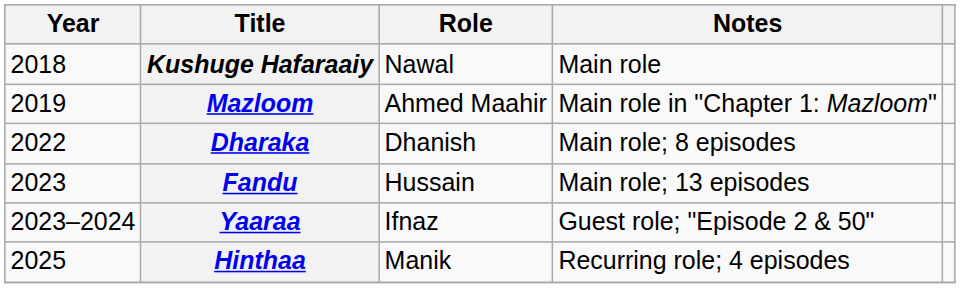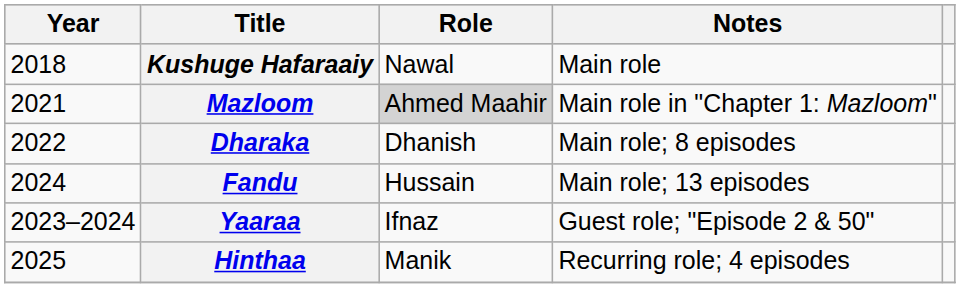 <table class="wikitable sortable plainrowheaders">
 <tr style="background:#ccc; text-align:center;">
 <th scope="col">Year</th>
 <th scope="col">Title</th>
 <th scope="col">Role</th>
 <th scope="col">Notes</th>
 <th scope="col" class="unsortable"></th>
 </tr>
 <tr>
 <td>2018</td>
 <th scope="row"><em>Kushuge Hafaraaiy</em></th>
 <td>Nawal</td>
 <td>Main role</td>
 <td style="text-align: center;"></td>
 </tr>
 <tr>
-<td>2019</td>
+<td>2021</td>
 <th scope="row"><em><a href='#'>Mazloom</a></em></th>
-<td>Ahmed Maahir</td>
+<td style="background: lightgrey;">Ahmed Maahir</td>
 <td>Main role in "Chapter 1: <em>Mazloom</em>"</td>
 <td style="text-align: center;"></td>
 </tr>
 <tr>
 <td>2022</td>
 <th scope="row"><em><a href='#'>Dharaka</a></em></th>
 <td>Dhanish</td>
 <td>Main role; 8 episodes</td>
 <td style="text-align: center;"></td>
 </tr>
 <tr>
-<td>2023</td>
+<td>2024</td>
 <th scope="row"><em><a href='#'>Fandu</a></em></th>
 <td>Hussain</td>
 <td>Main role; 13 episodes</td>
 <td style="text-align:center;"></td>
 </tr>
 <tr>
 <td>2023–2024</td>
 <th scope="row"><em><a href='#'>Yaaraa</a></em></th>
 <td>Ifnaz</td>
 <td>Guest role; "Episode 2 & 50"</td>
 <td style="text-align: center;"></td>
 </tr>
 <tr>
 <td>2025</td>
 <th scope="row"><em><a href='#'>Hinthaa</a></em></th>
 <td>Manik</td>
 <td>Recurring role; 4 episodes</td>
 <td style="text-align: center;"></td>
 </tr>
 <tr>
 </tr>
 </table>
